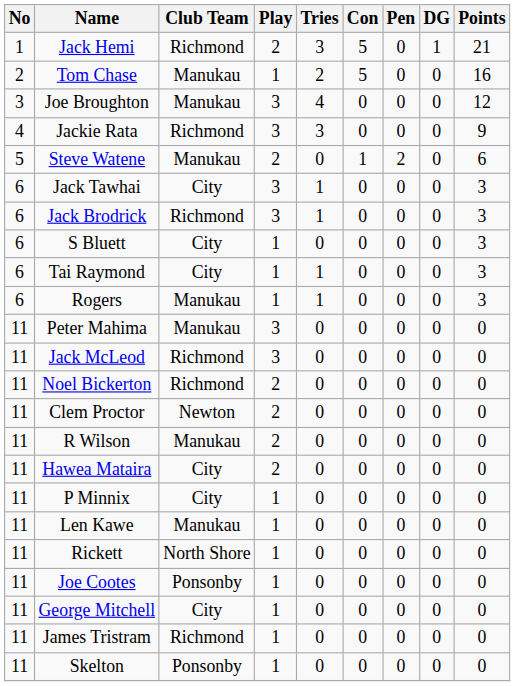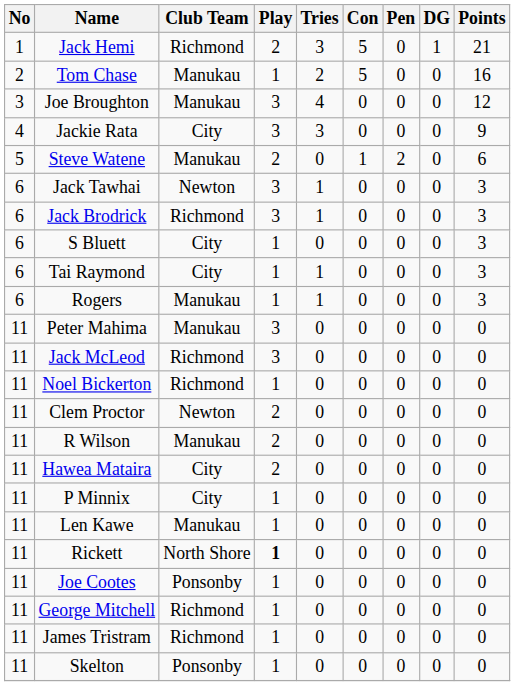 <table class="wikitable sortable" style="text-align: center;">
 <tr>
 <th>No</th>
 <th>Name</th>
 <th>Club Team</th>
 <th>Play</th>
 <th>Tries</th>
 <th>Con</th>
 <th>Pen</th>
 <th>DG</th>
 <th>Points</th>
 </tr>
 <tr>
 <td>1</td>
 <td><a href='#'>Jack Hemi</a></td>
 <td>Richmond</td>
 <td>2</td>
 <td>3</td>
 <td>5</td>
 <td>0</td>
 <td>1</td>
 <td>21</td>
 </tr>
 <tr>
 <td>2</td>
 <td><a href='#'>Tom Chase</a></td>
 <td>Manukau</td>
 <td>1</td>
 <td>2</td>
 <td>5</td>
 <td>0</td>
 <td>0</td>
 <td>16</td>
 </tr>
 <tr>
 <td>3</td>
 <td>Joe Broughton</td>
 <td>Manukau</td>
 <td>3</td>
 <td>4</td>
 <td>0</td>
 <td>0</td>
 <td>0</td>
 <td>12</td>
 </tr>
 <tr>
 <td>4</td>
 <td>Jackie Rata</td>
-<td>Richmond</td>
+<td>City</td>
 <td>3</td>
 <td>3</td>
 <td>0</td>
 <td>0</td>
 <td>0</td>
 <td>9</td>
 </tr>
 <tr>
 <td>5</td>
 <td><a href='#'>Steve Watene</a></td>
 <td>Manukau</td>
 <td>2</td>
 <td>0</td>
 <td>1</td>
 <td>2</td>
 <td>0</td>
 <td>6</td>
 </tr>
 <tr>
 <td>6</td>
 <td>Jack Tawhai</td>
-<td>City</td>
+<td>Newton</td>
 <td>3</td>
 <td>1</td>
 <td>0</td>
 <td>0</td>
 <td>0</td>
 <td>3</td>
 </tr>
 <tr>
 <td>6</td>
 <td><a href='#'>Jack Brodrick</a></td>
 <td>Richmond</td>
 <td>3</td>
 <td>1</td>
 <td>0</td>
 <td>0</td>
 <td>0</td>
 <td>3</td>
 </tr>
 <tr>
 <td>6</td>
 <td>S Bluett</td>
 <td>City</td>
 <td>1</td>
 <td>0</td>
 <td>0</td>
 <td>0</td>
 <td>0</td>
 <td>3</td>
 </tr>
 <tr>
 <td>6</td>
 <td>Tai Raymond</td>
 <td>City</td>
 <td>1</td>
 <td>1</td>
 <td>0</td>
 <td>0</td>
 <td>0</td>
 <td>3</td>
 </tr>
 <tr>
 <td>6</td>
 <td>Rogers</td>
 <td>Manukau</td>
 <td>1</td>
 <td>1</td>
 <td>0</td>
 <td>0</td>
 <td>0</td>
 <td>3</td>
 </tr>
 <tr>
 <td>11</td>
 <td>Peter Mahima</td>
 <td>Manukau</td>
 <td>3</td>
 <td>0</td>
 <td>0</td>
 <td>0</td>
 <td>0</td>
 <td>0</td>
 </tr>
 <tr>
 <td>11</td>
 <td><a href='#'>Jack McLeod</a></td>
 <td>Richmond</td>
 <td>3</td>
 <td>0</td>
 <td>0</td>
 <td>0</td>
 <td>0</td>
 <td>0</td>
 </tr>
 <tr>
 <td>11</td>
 <td><a href='#'>Noel Bickerton</a></td>
 <td>Richmond</td>
-<td>2</td>
+<td>1</td>
 <td>0</td>
 <td>0</td>
 <td>0</td>
 <td>0</td>
 <td>0</td>
 </tr>
 <tr>
 <td>11</td>
 <td>Clem Proctor</td>
 <td>Newton</td>
 <td>2</td>
 <td>0</td>
 <td>0</td>
 <td>0</td>
 <td>0</td>
 <td>0</td>
 </tr>
 <tr>
 <td>11</td>
 <td>R Wilson</td>
 <td>Manukau</td>
 <td>2</td>
 <td>0</td>
 <td>0</td>
 <td>0</td>
 <td>0</td>
 <td>0</td>
 </tr>
 <tr>
 <td>11</td>
 <td><a href='#'>Hawea Mataira</a></td>
 <td>City</td>
 <td>2</td>
 <td>0</td>
 <td>0</td>
 <td>0</td>
 <td>0</td>
 <td>0</td>
 </tr>
 <tr>
 <td>11</td>
 <td>P Minnix</td>
 <td>City</td>
 <td>1</td>
 <td>0</td>
 <td>0</td>
 <td>0</td>
 <td>0</td>
 <td>0</td>
 </tr>
 <tr>
 <td>11</td>
 <td>Len Kawe</td>
 <td>Manukau</td>
 <td>1</td>
 <td>0</td>
 <td>0</td>
 <td>0</td>
 <td>0</td>
 <td>0</td>
 </tr>
 <tr>
 <td>11</td>
 <td>Rickett</td>
 <td>North Shore</td>
-<td>1</td>
+<td><strong>1</strong></td>
 <td>0</td>
 <td>0</td>
 <td>0</td>
 <td>0</td>
 <td>0</td>
 </tr>
 <tr>
 <td>11</td>
 <td><a href='#'>Joe Cootes</a></td>
 <td>Ponsonby</td>
 <td>1</td>
 <td>0</td>
 <td>0</td>
 <td>0</td>
 <td>0</td>
 <td>0</td>
 </tr>
 <tr>
 <td>11</td>
 <td><a href='#'>George Mitchell</a></td>
-<td>City</td>
+<td>Richmond</td>
 <td>1</td>
 <td>0</td>
 <td>0</td>
 <td>0</td>
 <td>0</td>
 <td>0</td>
 </tr>
 <tr>
 <td>11</td>
 <td>James Tristram</td>
 <td>Richmond</td>
 <td>1</td>
 <td>0</td>
 <td>0</td>
 <td>0</td>
 <td>0</td>
 <td>0</td>
 </tr>
 <tr>
 <td>11</td>
 <td>Skelton</td>
 <td>Ponsonby</td>
 <td>1</td>
 <td>0</td>
 <td>0</td>
 <td>0</td>
 <td>0</td>
 <td>0</td>
 </tr>
 <tr>
 </tr>
 </table>
